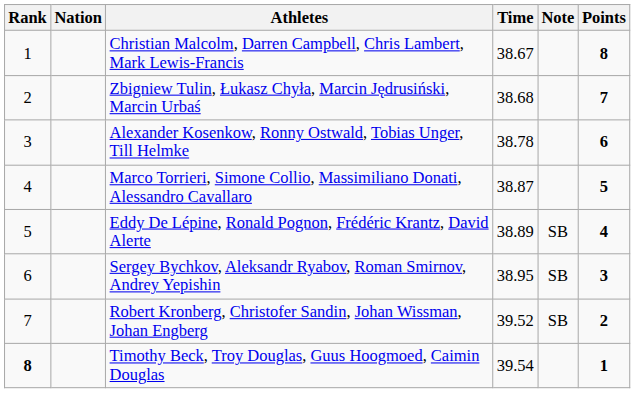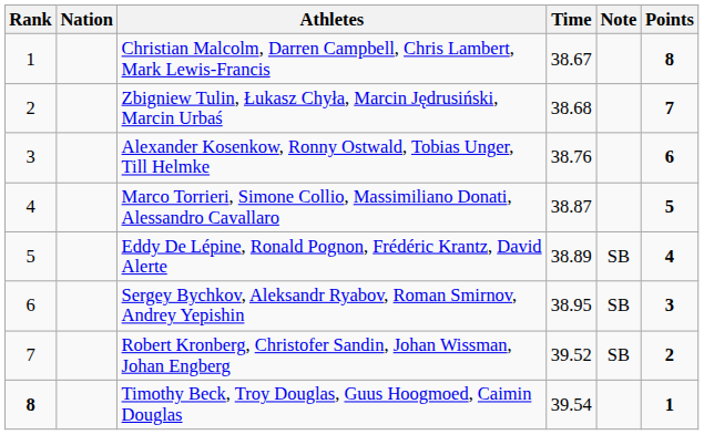 <table class="wikitable sortable" style="text-align:center">
 <tr>
 <th>Rank</th>
 <th>Nation</th>
 <th>Athletes</th>
 <th>Time</th>
 <th>Note</th>
 <th>Points</th>
 </tr>
 <tr>
 <td>1</td>
 <td align=left></td>
 <td align=left><a href='#'>Christian Malcolm</a>, <a href='#'>Darren Campbell</a>, <a href='#'>Chris Lambert</a>, <a href='#'>Mark Lewis-Francis</a></td>
 <td>38.67</td>
 <td></td>
 <td><strong>8</strong></td>
 </tr>
 <tr>
 <td>2</td>
 <td align=left></td>
 <td align=left><a href='#'>Zbigniew Tulin</a>, <a href='#'>Łukasz Chyła</a>, <a href='#'>Marcin Jędrusiński</a>, <a href='#'>Marcin Urbaś</a></td>
 <td>38.68</td>
 <td></td>
 <td><strong>7</strong></td>
 </tr>
 <tr>
 <td>3</td>
 <td align=left></td>
 <td align=left><a href='#'>Alexander Kosenkow</a>, <a href='#'>Ronny Ostwald</a>, <a href='#'>Tobias Unger</a>, <a href='#'>Till Helmke</a></td>
-<td>38.78</td>
+<td>38.76</td>
 <td></td>
 <td><strong>6</strong></td>
 </tr>
 <tr>
 <td>4</td>
 <td align=left></td>
 <td align=left><a href='#'>Marco Torrieri</a>, <a href='#'>Simone Collio</a>, <a href='#'>Massimiliano Donati</a>, <a href='#'>Alessandro Cavallaro</a></td>
 <td>38.87</td>
 <td></td>
 <td><strong>5</strong></td>
 </tr>
 <tr>
 <td>5</td>
 <td align=left></td>
 <td align=left><a href='#'>Eddy De Lépine</a>, <a href='#'>Ronald Pognon</a>, <a href='#'>Frédéric Krantz</a>, <a href='#'>David Alerte</a></td>
 <td>38.89</td>
 <td>SB</td>
 <td><strong>4</strong></td>
 </tr>
 <tr>
 <td>6</td>
 <td align=left></td>
 <td align=left><a href='#'>Sergey Bychkov</a>, <a href='#'>Aleksandr Ryabov</a>, <a href='#'>Roman Smirnov</a>, <a href='#'>Andrey Yepishin</a></td>
 <td>38.95</td>
 <td>SB</td>
 <td><strong>3</strong></td>
 </tr>
 <tr>
 <td>7</td>
 <td align=left></td>
 <td align=left><a href='#'>Robert Kronberg</a>, <a href='#'>Christofer Sandin</a>, <a href='#'>Johan Wissman</a>, <a href='#'>Johan Engberg</a></td>
 <td>39.52</td>
 <td>SB</td>
 <td><strong>2</strong></td>
 </tr>
 <tr>
 <td><strong>8</strong></td>
 <td align=left></td>
 <td align=left><a href='#'>Timothy Beck</a>, <a href='#'>Troy Douglas</a>, <a href='#'>Guus Hoogmoed</a>, <a href='#'>Caimin Douglas</a></td>
 <td>39.54</td>
 <td></td>
 <td><strong>1</strong></td>
 </tr>
 </table>
